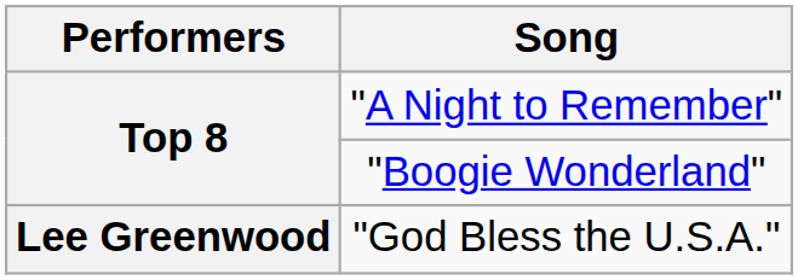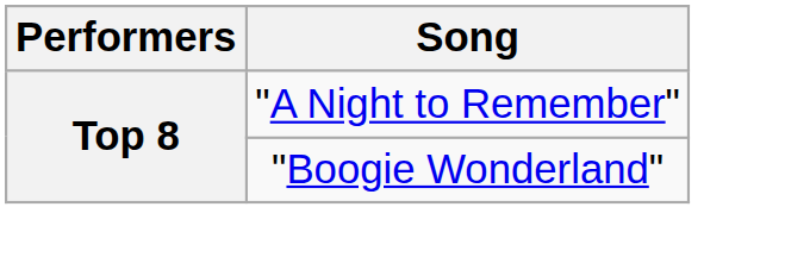 <table class="wikitable unsortable" style="text-align:center;">
 <tr>
 <th scope="col">Performers</th>
 <th scope="col">Song</th>
 </tr>
 <tr>
 <th rowspan="2" scope="row">Top 8</th>
 <td>"<a href='#'>A Night to Remember</a>"</td>
 </tr>
 <tr>
 <td>"<a href='#'>Boogie Wonderland</a>"</td>
 </tr>
-<tr>
-<th scope="row">Lee Greenwood</th>
-<td>"God Bless the U.S.A."</td>
-</tr>
 </table>
